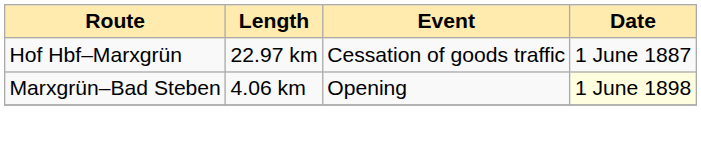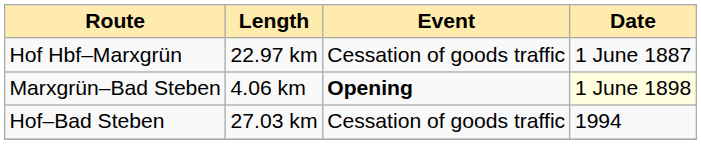 <table class="wikitable"  border=1>
 <tr>
 <th style="background: #FFEBAD;">Route</th>
 <th style="background: #FFEBAD;">Length</th>
 <th style="background: #FFEBAD;">Event</th>
 <th style="background: #FFEBAD;">Date</th>
 </tr>
 <tr>
 <td>Hof Hbf–Marxgrün</td>
 <td>22.97 km</td>
 <td>Cessation of goods traffic</td>
 <td>1 June 1887</td>
 </tr>
 <tr>
 <td>Marxgrün–Bad Steben</td>
 <td>4.06 km</td>
-<td>Opening</td>
+<td><strong>Opening</strong></td>
 <td style="background: lightyellow;">1 June 1898</td>
+</tr>
+<tr>
+<td>Hof–Bad Steben</td>
+<td>27.03 km</td>
+<td>Cessation of goods traffic</td>
+<td>1994</td>
 </tr>
 <tr>
 </tr>
 </table>
